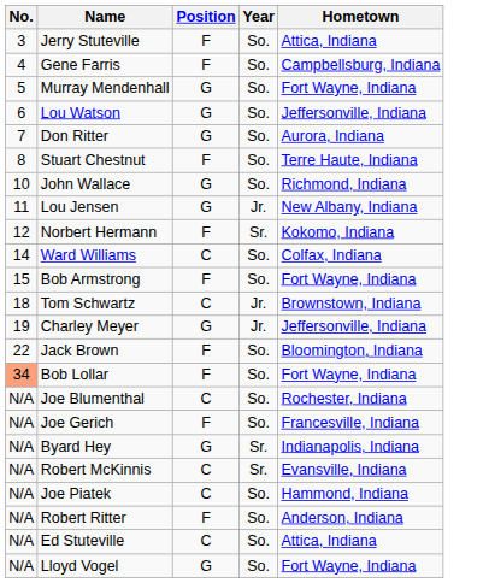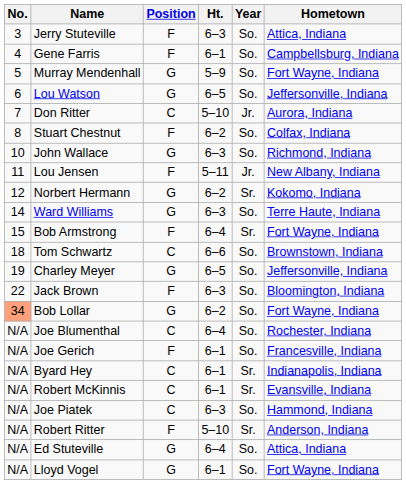 <table class="wikitable" style="text-align:center">
 <tr>
 <th>No.</th>
 <th>Name</th>
 <th><a href='#'>Position</a></th>
+<th>Ht.</th>
 <th>Year</th>
 <th>Hometown</th>
 </tr>
 <tr>
 <td>3</td>
 <td style="text-align:left">Jerry Stuteville</td>
 <td>F</td>
+<td>6–3</td>
 <td>So.</td>
 <td style="text-align:left"><a href='#'>Attica, Indiana</a></td>
 </tr>
 <tr>
 <td>4</td>
 <td style="text-align:left">Gene Farris</td>
 <td>F</td>
+<td>6–1</td>
 <td>So.</td>
 <td style="text-align:left"><a href='#'>Campbellsburg, Indiana</a></td>
 </tr>
 <tr>
 <td>5</td>
 <td style="text-align:left">Murray Mendenhall</td>
 <td>G</td>
+<td>5–9</td>
 <td>So.</td>
 <td style="text-align:left"><a href='#'>Fort Wayne, Indiana</a></td>
 </tr>
 <tr>
 <td>6</td>
 <td style="text-align:left"><a href='#'>Lou Watson</a></td>
 <td>G</td>
+<td>6–5</td>
 <td>So.</td>
 <td style="text-align:left"><a href='#'>Jeffersonville, Indiana</a></td>
 </tr>
 <tr>
 <td>7</td>
 <td style="text-align:left">Don Ritter</td>
-<td>G</td>
-<td>So.</td>
+<td>C</td>
+<td>5–10</td>
+<td>Jr.</td>
 <td style="text-align:left"><a href='#'>Aurora, Indiana</a></td>
 </tr>
 <tr>
 <td>8</td>
 <td style="text-align:left">Stuart Chestnut</td>
 <td>F</td>
+<td>6–2</td>
 <td>So.</td>
-<td style="text-align:left"><a href='#'>Terre Haute, Indiana</a></td>
+<td style="text-align:left"><a href='#'>Colfax, Indiana</a></td>
 </tr>
 <tr>
 <td>10</td>
 <td style="text-align:left">John Wallace</td>
 <td>G</td>
+<td>6–3</td>
 <td>So.</td>
 <td style="text-align:left"><a href='#'>Richmond, Indiana</a></td>
 </tr>
 <tr>
 <td>11</td>
 <td style="text-align:left">Lou Jensen</td>
-<td>G</td>
+<td>F</td>
+<td>5–11</td>
 <td>Jr.</td>
 <td style="text-align:left"><a href='#'>New Albany, Indiana</a></td>
 </tr>
 <tr>
 <td>12</td>
 <td style="text-align:left">Norbert Hermann</td>
-<td>F</td>
+<td>G</td>
+<td>6–2</td>
 <td>Sr.</td>
 <td style="text-align:left"><a href='#'>Kokomo, Indiana</a></td>
 </tr>
 <tr>
 <td>14</td>
 <td style="text-align:left"><a href='#'>Ward Williams</a></td>
-<td>C</td>
+<td>G</td>
+<td>6–3</td>
 <td>So.</td>
-<td style="text-align:left"><a href='#'>Colfax, Indiana</a></td>
+<td style="text-align:left"><a href='#'>Terre Haute, Indiana</a></td>
 </tr>
 <tr>
 <td>15</td>
 <td style="text-align:left">Bob Armstrong</td>
 <td>F</td>
-<td>So.</td>
+<td>6–4</td>
+<td>Sr.</td>
 <td style="text-align:left"><a href='#'>Fort Wayne, Indiana</a></td>
 </tr>
 <tr>
 <td>18</td>
 <td style="text-align:left">Tom Schwartz</td>
 <td>C</td>
-<td>Jr.</td>
+<td>6–6</td>
+<td>So.</td>
 <td style="text-align:left"><a href='#'>Brownstown, Indiana</a></td>
 </tr>
 <tr>
 <td>19</td>
 <td style="text-align:left">Charley Meyer</td>
 <td>G</td>
-<td>Jr.</td>
+<td>6–5</td>
+<td>So.</td>
 <td style="text-align:left"><a href='#'>Jeffersonville, Indiana</a></td>
 </tr>
 <tr>
 <td>22</td>
 <td style="text-align:left">Jack Brown</td>
 <td>F</td>
+<td>6–3</td>
 <td>So.</td>
 <td style="text-align:left"><a href='#'>Bloomington, Indiana</a></td>
 </tr>
 <tr>
 <td style="background: lightsalmon;">34</td>
 <td style="text-align:left">Bob Lollar</td>
-<td>F</td>
+<td>G</td>
+<td>6–2</td>
 <td>So.</td>
 <td style="text-align:left"><a href='#'>Fort Wayne, Indiana</a></td>
 </tr>
 <tr>
 <td>N/A</td>
 <td style="text-align:left">Joe Blumenthal</td>
 <td>C</td>
+<td>6–4</td>
 <td>So.</td>
 <td style="text-align:left"><a href='#'>Rochester, Indiana</a></td>
 </tr>
 <tr>
 <td>N/A</td>
 <td style="text-align:left">Joe Gerich</td>
 <td>F</td>
+<td>6–1</td>
 <td>So.</td>
 <td style="text-align:left"><a href='#'>Francesville, Indiana</a></td>
 </tr>
 <tr>
 <td>N/A</td>
 <td style="text-align:left">Byard Hey</td>
-<td>G</td>
+<td>C</td>
+<td>6–1</td>
 <td>Sr.</td>
 <td style="text-align:left"><a href='#'>Indianapolis, Indiana</a></td>
 </tr>
 <tr>
 <td>N/A</td>
 <td style="text-align:left">Robert McKinnis</td>
 <td>C</td>
+<td>6–1</td>
 <td>Sr.</td>
 <td style="text-align:left"><a href='#'>Evansville, Indiana</a></td>
 </tr>
 <tr>
 <td>N/A</td>
 <td style="text-align:left">Joe Piatek</td>
 <td>C</td>
+<td>6–3</td>
 <td>So.</td>
 <td style="text-align:left"><a href='#'>Hammond, Indiana</a></td>
 </tr>
 <tr>
 <td>N/A</td>
 <td style="text-align:left">Robert Ritter</td>
 <td>F</td>
-<td>So.</td>
+<td>5–10</td>
+<td>Sr.</td>
 <td style="text-align:left"><a href='#'>Anderson, Indiana</a></td>
 </tr>
 <tr>
 <td>N/A</td>
 <td style="text-align:left">Ed Stuteville</td>
-<td>C</td>
+<td>G</td>
+<td>6–4</td>
 <td>So.</td>
 <td style="text-align:left"><a href='#'>Attica, Indiana</a></td>
 </tr>
 <tr>
 <td>N/A</td>
 <td style="text-align:left">Lloyd Vogel</td>
 <td>G</td>
+<td>6–1</td>
 <td>So.</td>
 <td style="text-align:left"><a href='#'>Fort Wayne, Indiana</a></td>
 </tr>
 </table>
